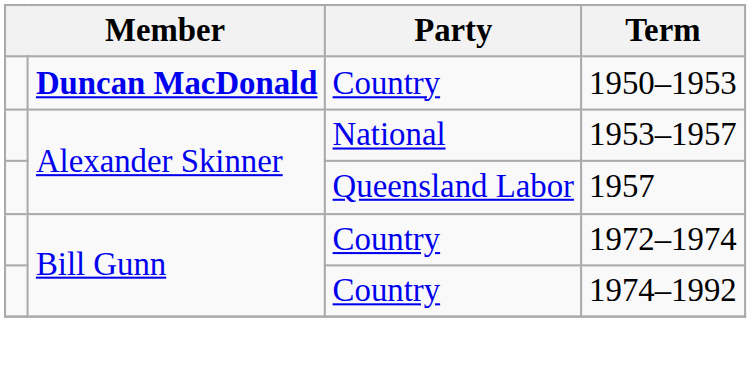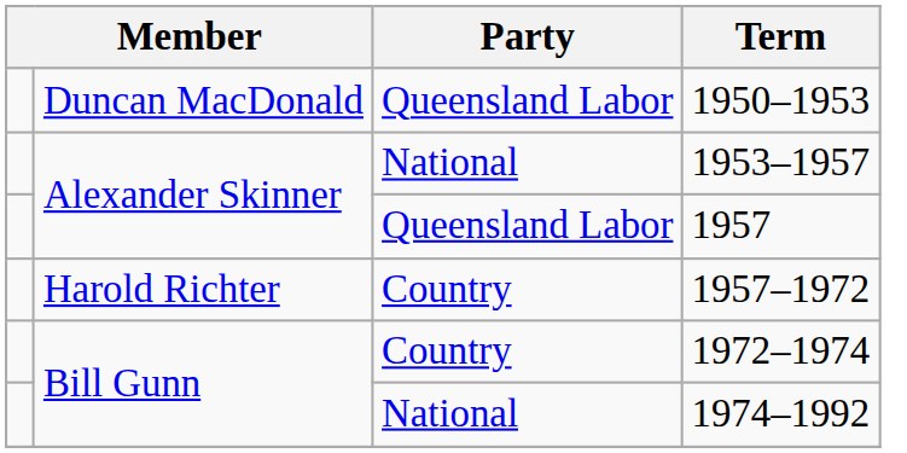 <table class="wikitable">
 <tr>
 <th colspan="2">Member</th>
 <th>Party</th>
 <th>Term</th>
 </tr>
 <tr>
 <td> </td>
-<td><strong><a href='#'>Duncan MacDonald</a></strong></td>
-<td><a href='#'>Country</a></td>
+<td><a href='#'>Duncan MacDonald</a></td>
+<td><a href='#'>Queensland Labor</a></td>
 <td>1950–1953</td>
 </tr>
 <tr>
 <td></td>
 <td rowspan=2><a href='#'>Alexander Skinner</a></td>
 <td><a href='#'>National</a></td>
 <td>1953–1957</td>
 </tr>
 <tr>
 <td></td>
 <td><a href='#'>Queensland Labor</a></td>
 <td>1957</td>
 </tr>
 <tr>
 <td></td>
+<td><a href='#'>Harold Richter</a></td>
+<td><a href='#'>Country</a></td>
+<td>1957–1972</td>
+</tr>
+<tr>
+<td></td>
 <td rowspan=2><a href='#'>Bill Gunn</a></td>
 <td><a href='#'>Country</a></td>
 <td>1972–1974</td>
 </tr>
 <tr>
 <td></td>
-<td><a href='#'>Country</a></td>
+<td><a href='#'>National</a></td>
 <td>1974–1992</td>
 </tr>
 <tr>
 </tr>
 </table>
